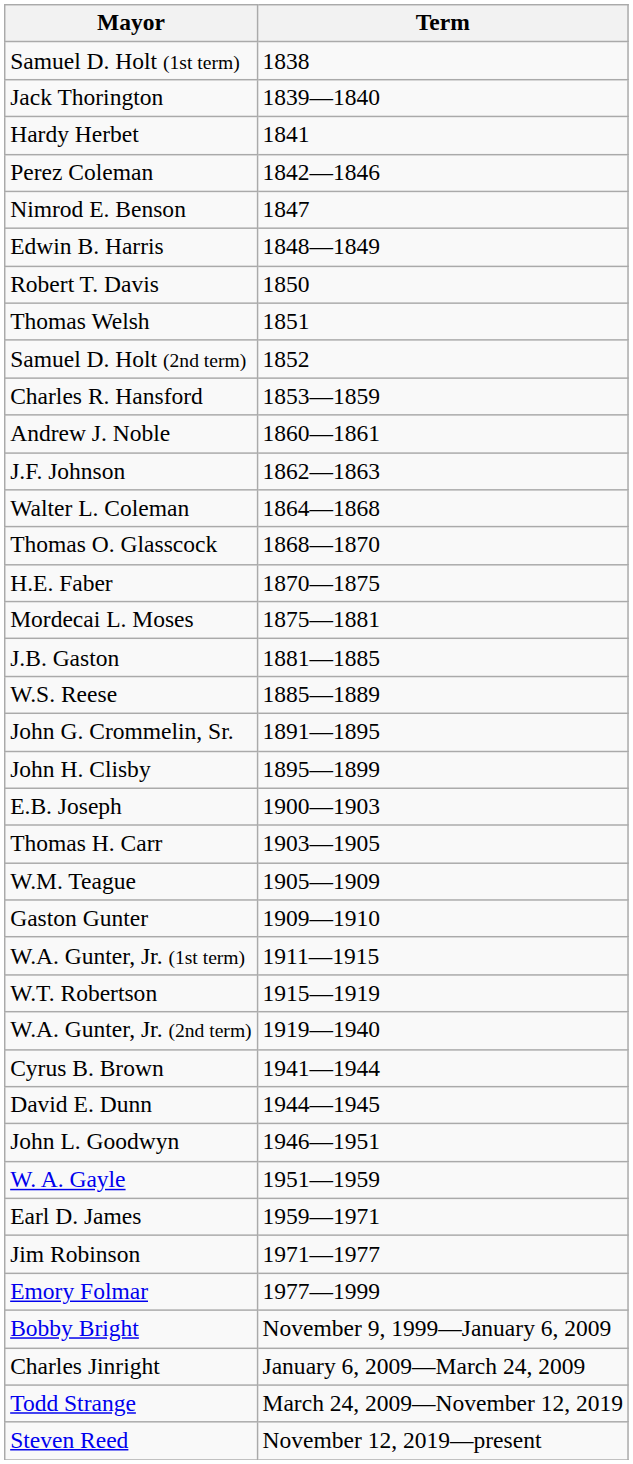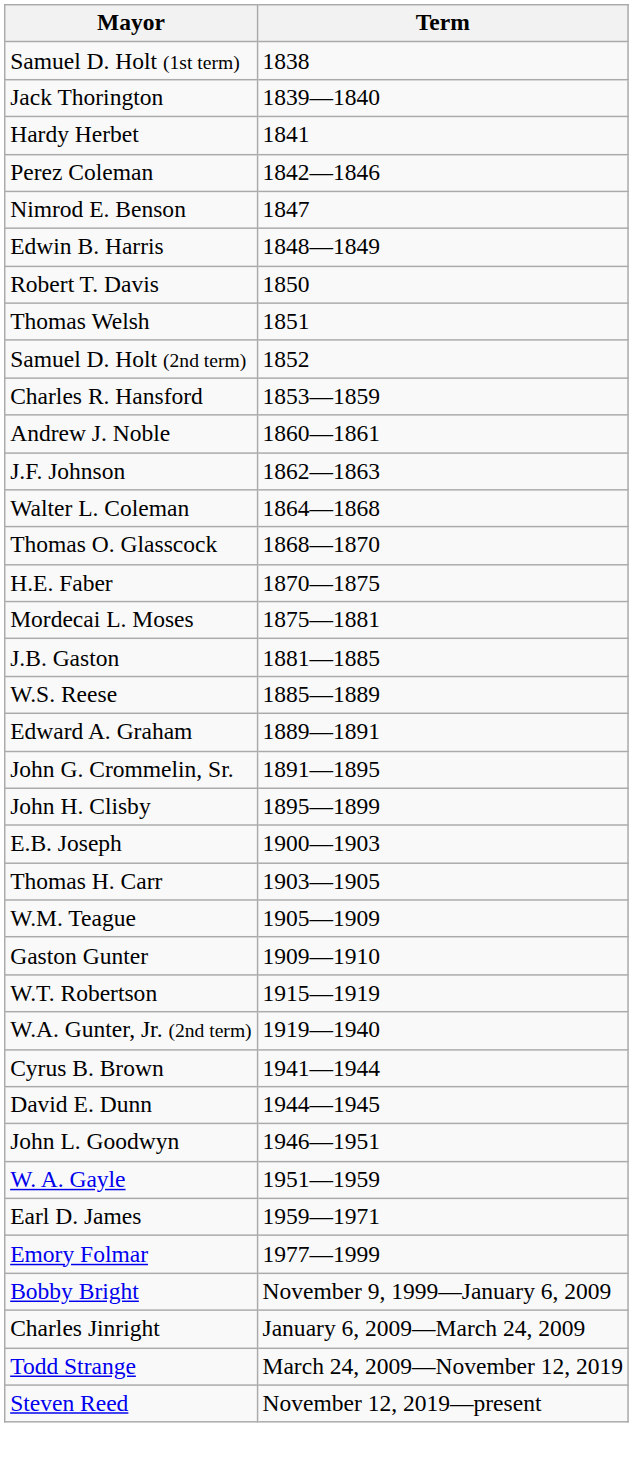 <table class="wikitable">
 <tr>
 <th>Mayor</th>
 <th>Term</th>
 </tr>
 <tr>
 <td>Samuel D. Holt <small>(1st term)</small></td>
 <td>1838</td>
 </tr>
 <tr>
 <td>Jack Thorington</td>
 <td>1839—1840</td>
 </tr>
 <tr>
 <td>Hardy Herbet</td>
 <td>1841</td>
 </tr>
 <tr>
 <td>Perez Coleman</td>
 <td>1842—1846</td>
 </tr>
 <tr>
 <td>Nimrod E. Benson</td>
 <td>1847</td>
 </tr>
 <tr>
 <td>Edwin B. Harris</td>
 <td>1848—1849</td>
 </tr>
 <tr>
 <td>Robert T. Davis</td>
 <td>1850</td>
 </tr>
 <tr>
 <td>Thomas Welsh</td>
 <td>1851</td>
 </tr>
 <tr>
 <td>Samuel D. Holt <small>(2nd term)</small></td>
 <td>1852</td>
 </tr>
 <tr>
 <td>Charles R. Hansford</td>
 <td>1853—1859</td>
 </tr>
 <tr>
 <td>Andrew J. Noble</td>
 <td>1860—1861</td>
 </tr>
 <tr>
 <td>J.F. Johnson</td>
 <td>1862—1863</td>
 </tr>
 <tr>
 <td>Walter L. Coleman</td>
 <td>1864—1868</td>
 </tr>
 <tr>
 <td>Thomas O. Glasscock</td>
 <td>1868—1870</td>
 </tr>
 <tr>
 <td>H.E. Faber</td>
 <td>1870—1875</td>
 </tr>
 <tr>
 <td>Mordecai L. Moses</td>
 <td>1875—1881</td>
 </tr>
 <tr>
 <td>J.B. Gaston</td>
 <td>1881—1885</td>
 </tr>
 <tr>
 <td>W.S. Reese</td>
 <td>1885—1889</td>
 </tr>
 <tr>
+<td>Edward A. Graham</td>
+<td>1889—1891</td>
+</tr>
+<tr>
 <td>John G. Crommelin, Sr.</td>
 <td>1891—1895</td>
 </tr>
 <tr>
 <td>John H. Clisby</td>
 <td>1895—1899</td>
 </tr>
 <tr>
 <td>E.B. Joseph</td>
 <td>1900—1903</td>
 </tr>
 <tr>
 <td>Thomas H. Carr</td>
 <td>1903—1905</td>
 </tr>
 <tr>
 <td>W.M. Teague</td>
 <td>1905—1909</td>
 </tr>
 <tr>
 <td>Gaston Gunter</td>
 <td>1909—1910</td>
-</tr>
-<tr>
-<td>W.A. Gunter, Jr. <small>(1st term)</small></td>
-<td>1911—1915</td>
 </tr>
 <tr>
 <td>W.T. Robertson</td>
 <td>1915—1919 </td>
 </tr>
 <tr>
 <td>W.A. Gunter, Jr. <small>(2nd term)</small></td>
 <td>1919—1940</td>
 </tr>
 <tr>
 <td>Cyrus B. Brown</td>
 <td>1941—1944</td>
 </tr>
 <tr>
 <td>David E. Dunn</td>
 <td>1944—1945</td>
 </tr>
 <tr>
 <td>John L. Goodwyn</td>
 <td>1946—1951</td>
 </tr>
 <tr>
 <td><a href='#'>W. A. Gayle</a></td>
 <td>1951—1959</td>
 </tr>
 <tr>
 <td>Earl D. James</td>
 <td>1959—1971</td>
 </tr>
 <tr>
-<td>Jim Robinson</td>
-<td>1971—1977</td>
-</tr>
-<tr>
 <td><a href='#'>Emory Folmar</a></td>
 <td>1977—1999</td>
 </tr>
 <tr>
 <td><a href='#'>Bobby Bright</a></td>
 <td>November 9, 1999—January 6, 2009</td>
 </tr>
 <tr>
 <td>Charles Jinright</td>
 <td>January 6, 2009—March 24, 2009</td>
 </tr>
 <tr>
 <td><a href='#'>Todd Strange</a></td>
 <td>March 24, 2009—November 12, 2019</td>
 </tr>
 <tr>
 <td><a href='#'>Steven Reed</a></td>
 <td>November 12, 2019—present</td>
 </tr>
 </table>
